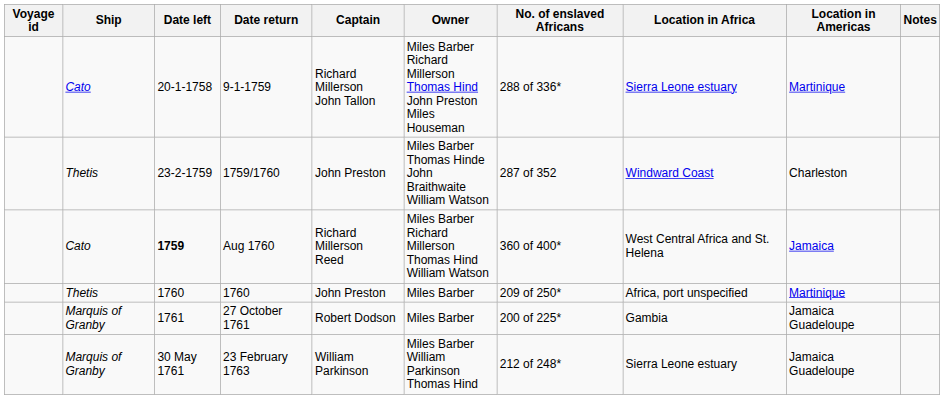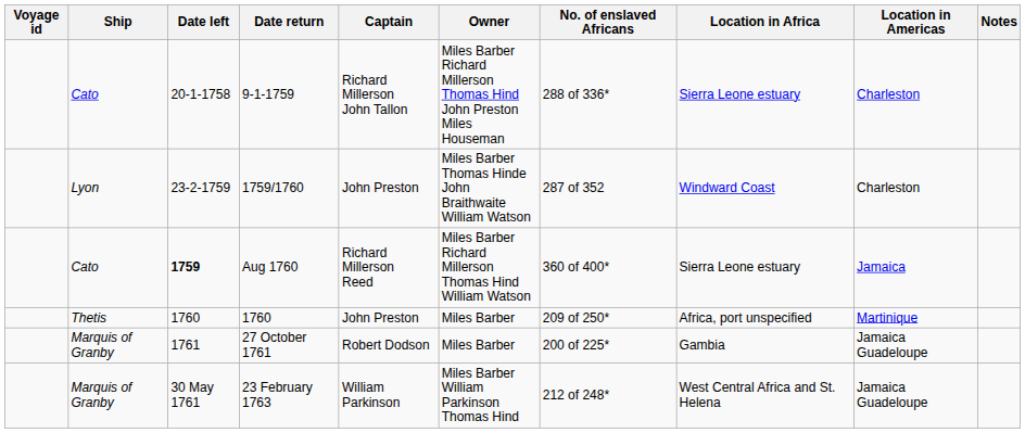 <table class="wikitable sortable" border="1" style="border-spacing:0; style=" width:100%;"|+List of authors>
 <tr>
 <th>Voyage id</th>
 <th>Ship</th>
 <th>Date left</th>
 <th>Date return</th>
 <th>Captain</th>
 <th>Owner</th>
 <th>No. of enslaved Africans</th>
 <th>Location in Africa</th>
 <th>Location in Americas</th>
 <th>Notes</th>
 </tr>
 <tr>
 <td></td>
 <td><a href='#'><em>Cato</em></a></td>
 <td>20-1-1758</td>
 <td>9-1-1759</td>
 <td>Richard Millerson<br>John Tallon</td>
 <td>Miles Barber<br>Richard Millerson<br><a href='#'>Thomas Hind</a><br>John Preston<br>Miles Houseman</td>
 <td>288 of 336*</td>
 <td><a href='#'>Sierra Leone estuary</a></td>
-<td><a href='#'>Martinique</a></td>
+<td><a href='#'>Charleston</a></td>
 <td></td>
 </tr>
 <tr>
 <td></td>
-<td><em>Thetis</em></td>
+<td><em>Lyon</em></td>
 <td>23-2-1759</td>
 <td>1759/1760</td>
 <td>John Preston</td>
 <td>Miles Barber<br>Thomas Hinde<br>John Braithwaite<br>William Watson</td>
 <td>287 of 352</td>
 <td><a href='#'>Windward Coast</a></td>
 <td>Charleston</td>
 <td></td>
 </tr>
 <tr>
 <td></td>
 <td><em>Cato</em></td>
 <td><strong>1759</strong></td>
 <td>Aug 1760</td>
 <td>Richard Millerson<br>Reed</td>
 <td>Miles Barber<br>Richard Millerson<br>Thomas Hind<br>William Watson</td>
 <td>360 of 400*</td>
-<td>West Central Africa and St. Helena</td>
+<td>Sierra Leone estuary</td>
 <td><a href='#'>Jamaica</a></td>
 <td></td>
 </tr>
 <tr>
 <td></td>
 <td><em>Thetis</em></td>
 <td>1760</td>
 <td>1760</td>
 <td>John Preston</td>
 <td>Miles Barber</td>
 <td>209 of 250*</td>
 <td>Africa, port unspecified</td>
 <td><a href='#'>Martinique</a></td>
 <td></td>
 </tr>
 <tr>
 <td></td>
 <td><em>Marquis of Granby</em></td>
 <td>1761</td>
 <td>27 October 1761</td>
 <td>Robert Dodson</td>
 <td>Miles Barber</td>
 <td>200 of 225*</td>
 <td>Gambia</td>
 <td>Jamaica<br>Guadeloupe</td>
 <td></td>
 </tr>
 <tr>
 <td></td>
 <td><em>Marquis of Granby</em></td>
 <td>30 May 1761</td>
 <td>23 February 1763</td>
 <td>William Parkinson</td>
 <td>Miles Barber<br>William Parkinson<br>Thomas Hind</td>
 <td>212 of 248*</td>
-<td>Sierra Leone estuary</td>
+<td>West Central Africa and St. Helena</td>
 <td>Jamaica<br>Guadeloupe</td>
 <td></td>
 </tr>
 </table>
